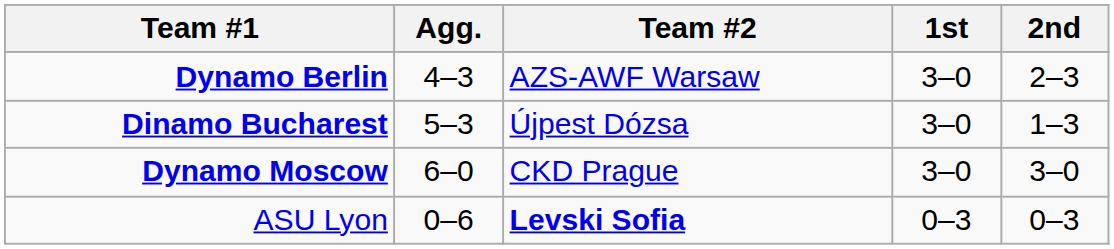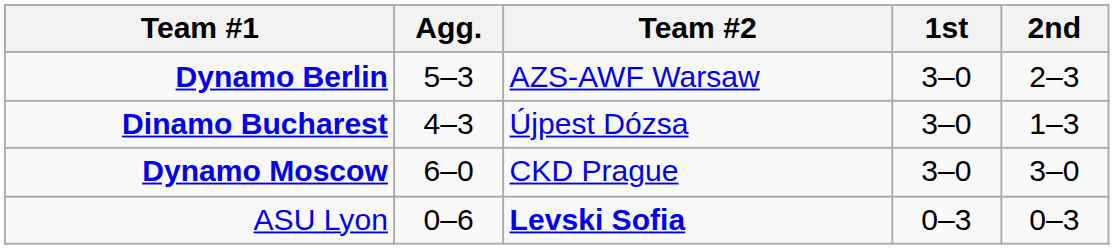 <table class=wikitable style="text-align:center">
 <tr>
 <th width=200>Team #1</th>
 <th width=50>Agg.</th>
 <th width=200>Team #2</th>
 <th width=50>1st</th>
 <th width=50>2nd</th>
 </tr>
 <tr>
 <td align=right><strong><a href='#'>Dynamo Berlin</a></strong> </td>
-<td>4–3</td>
+<td>5–3</td>
 <td align=left> <a href='#'>AZS-AWF Warsaw</a></td>
 <td align=center>3–0</td>
 <td align=center>2–3</td>
 </tr>
 <tr>
 <td align=right><strong><a href='#'>Dinamo Bucharest</a></strong> </td>
-<td>5–3</td>
+<td>4–3</td>
 <td align=left> <a href='#'>Újpest Dózsa</a></td>
 <td align=center>3–0</td>
 <td align=center>1–3</td>
 </tr>
 <tr>
 <td align=right><strong><a href='#'>Dynamo Moscow</a></strong> </td>
 <td>6–0</td>
 <td align=left> <a href='#'>CKD Prague</a></td>
 <td align=center>3–0</td>
 <td align=center>3–0</td>
 </tr>
 <tr>
 <td align=right><a href='#'>ASU Lyon</a> </td>
 <td>0–6</td>
 <td align=left> <strong><a href='#'>Levski Sofia</a></strong></td>
 <td align=center>0–3</td>
 <td align=center>0–3</td>
 </tr>
 </table>
